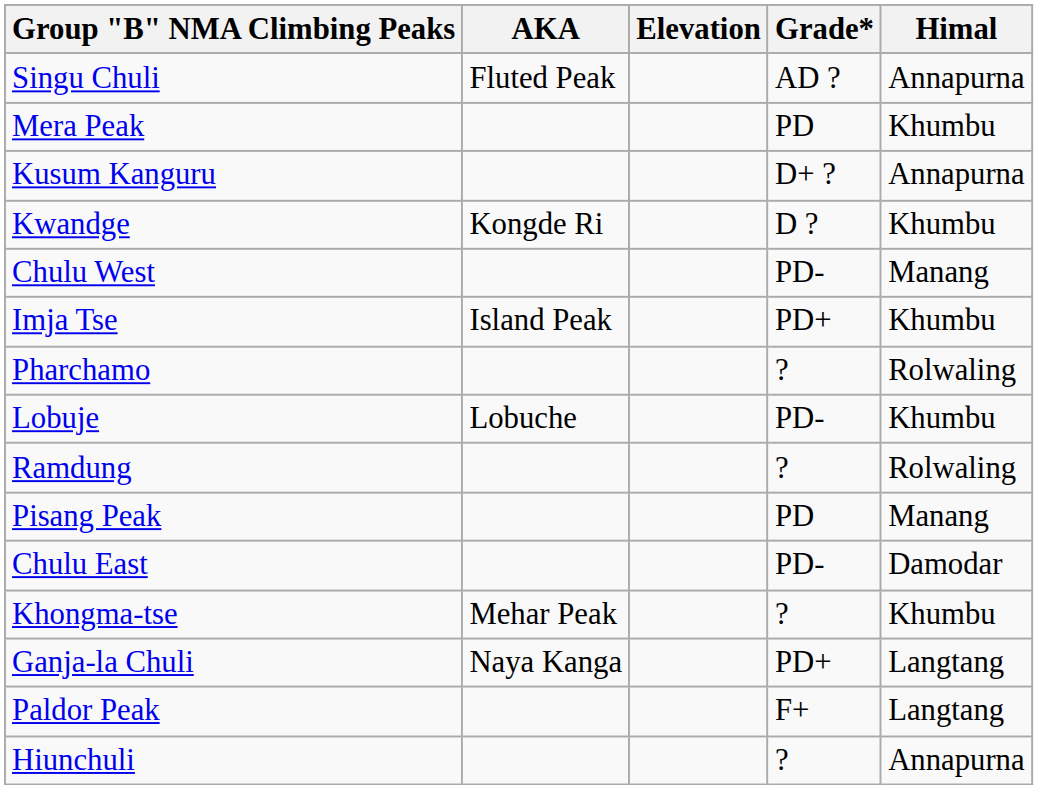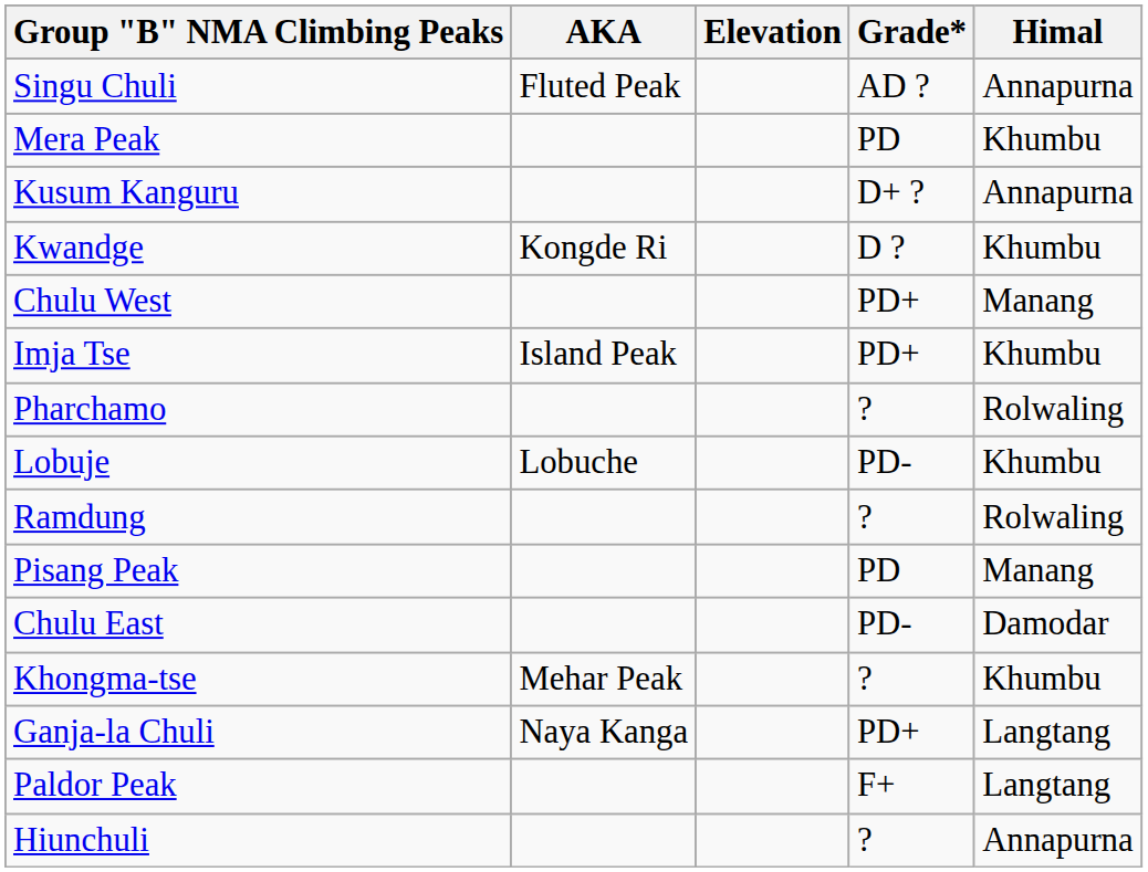 <table class="wikitable sortable">
 <tr>
 <th align=left>Group "B" NMA Climbing Peaks</th>
 <th>AKA</th>
 <th>Elevation</th>
 <th>Grade*</th>
 <th>Himal</th>
 </tr>
 <tr>
 <td><a href='#'>Singu Chuli</a></td>
 <td>Fluted Peak</td>
 <td></td>
 <td>AD ?</td>
 <td>Annapurna</td>
 </tr>
 <tr>
 <td><a href='#'>Mera Peak</a></td>
 <td></td>
 <td></td>
 <td>PD</td>
 <td>Khumbu</td>
 </tr>
 <tr>
 <td><a href='#'>Kusum Kanguru</a></td>
 <td></td>
 <td></td>
 <td>D+ ?</td>
 <td>Annapurna</td>
 </tr>
 <tr>
 <td><a href='#'>Kwandge</a></td>
 <td>Kongde Ri</td>
 <td></td>
 <td>D ?</td>
 <td>Khumbu</td>
 </tr>
 <tr>
 <td><a href='#'>Chulu West</a></td>
 <td></td>
 <td></td>
-<td>PD-</td>
+<td>PD+</td>
 <td>Manang</td>
 </tr>
 <tr>
 <td><a href='#'>Imja Tse</a></td>
 <td>Island Peak</td>
 <td></td>
 <td>PD+</td>
 <td>Khumbu</td>
 </tr>
 <tr>
 <td><a href='#'>Pharchamo</a></td>
 <td></td>
 <td></td>
 <td>?</td>
 <td>Rolwaling</td>
 </tr>
 <tr>
 <td><a href='#'>Lobuje</a></td>
 <td>Lobuche</td>
 <td></td>
 <td>PD-</td>
 <td>Khumbu</td>
 </tr>
 <tr>
 <td><a href='#'>Ramdung</a></td>
 <td></td>
 <td></td>
 <td>?</td>
 <td>Rolwaling</td>
 </tr>
 <tr>
 <td><a href='#'>Pisang Peak</a></td>
 <td></td>
 <td></td>
 <td>PD</td>
 <td>Manang</td>
 </tr>
 <tr>
 <td><a href='#'>Chulu East</a></td>
 <td></td>
 <td></td>
 <td>PD-</td>
 <td>Damodar</td>
 </tr>
 <tr>
 <td><a href='#'>Khongma-tse</a></td>
 <td>Mehar Peak</td>
 <td></td>
 <td>?</td>
 <td>Khumbu</td>
 </tr>
 <tr>
 <td><a href='#'>Ganja-la Chuli</a></td>
 <td>Naya Kanga</td>
 <td></td>
 <td>PD+</td>
 <td>Langtang</td>
 </tr>
 <tr>
 <td><a href='#'>Paldor Peak</a></td>
 <td></td>
 <td></td>
 <td>F+</td>
 <td>Langtang</td>
 </tr>
 <tr>
 <td><a href='#'>Hiunchuli</a></td>
 <td></td>
 <td></td>
 <td>?</td>
 <td>Annapurna</td>
 </tr>
 </table>
